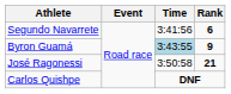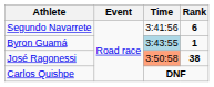 <table class="wikitable" style="font-size:90%">
 <tr>
 <th>Athlete</th>
 <th>Event</th>
 <th>Time</th>
 <th>Rank</th>
 </tr>
 <tr>
 <td><a href='#'>Segundo Navarrete</a></td>
 <td align=center rowspan=4><a href='#'>Road race</a></td>
 <td align=center>3:41:56</td>
 <td align=center><strong>6</strong></td>
 </tr>
 <tr>
 <td><a href='#'>Byron Guamá</a></td>
 <td align=center style="background: lightblue;">3:43:55</td>
-<td align=center><strong>9</strong></td>
+<td align=center><strong>1</strong></td>
 </tr>
 <tr>
 <td><a href='#'>José Ragonessi</a></td>
-<td align=center>3:50:58</td>
-<td align=center><strong>21</strong></td>
+<td align=center style="background: lightsalmon;">3:50:58</td>
+<td align=center><strong>38</strong></td>
 </tr>
 <tr>
 <td><a href='#'>Carlos Quishpe</a></td>
 <td align="center" colspan="7"><strong>DNF</strong></td>
 </tr>
 </table>
